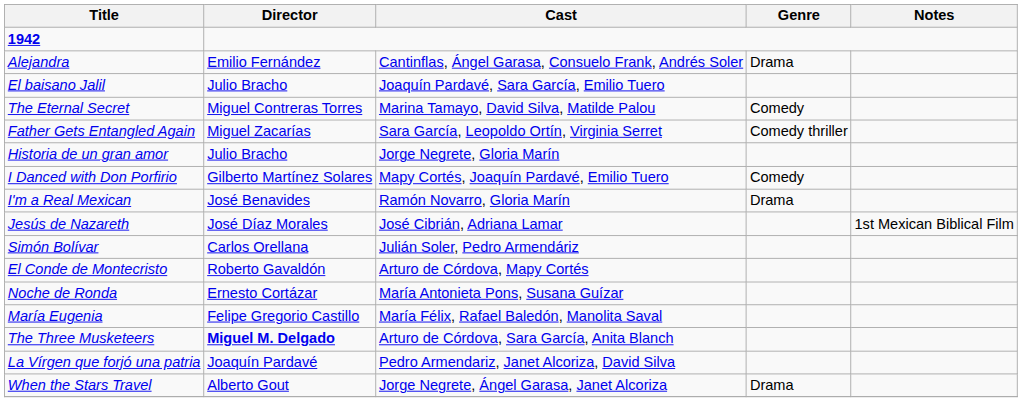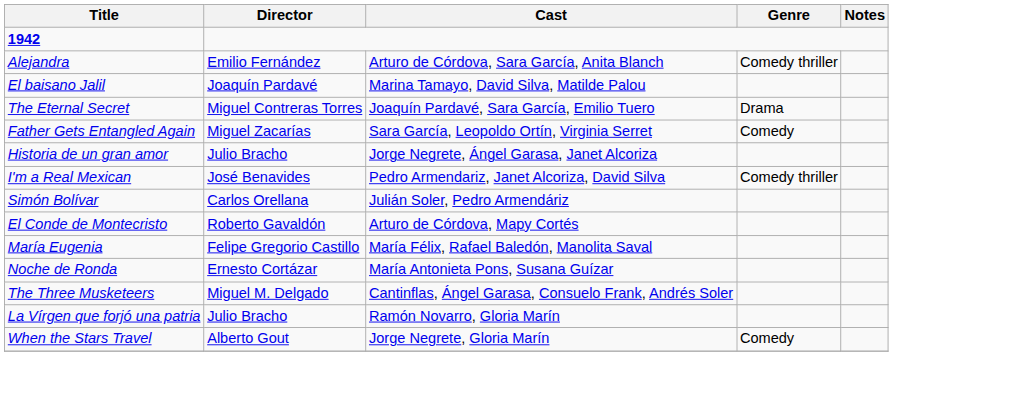 <table class="wikitable">
 <tr>
 <th>Title</th>
 <th>Director</th>
 <th>Cast</th>
 <th>Genre</th>
 <th>Notes</th>
 </tr>
 <tr>
 <td><strong><a href='#'>1942</a></strong></td>
 </tr>
 <tr>
 <td><em><a href='#'>Alejandra</a></em></td>
 <td><a href='#'>Emilio Fernández</a></td>
-<td><a href='#'>Cantinflas</a>, <a href='#'>Ángel Garasa</a>, <a href='#'>Consuelo Frank</a>, <a href='#'>Andrés Soler</a></td>
-<td>Drama</td>
+<td><a href='#'>Arturo de Córdova</a>, <a href='#'>Sara García</a>, <a href='#'>Anita Blanch</a></td>
+<td>Comedy thriller</td>
 <td></td>
 </tr>
 <tr>
 <td><em><a href='#'>El baisano Jalil</a></em></td>
-<td><a href='#'>Julio Bracho</a></td>
-<td><a href='#'>Joaquín Pardavé</a>, <a href='#'>Sara García</a>, <a href='#'>Emilio Tuero</a></td>
+<td><a href='#'>Joaquín Pardavé</a></td>
+<td><a href='#'>Marina Tamayo</a>, <a href='#'>David Silva</a>, <a href='#'>Matilde Palou</a></td>
 <td></td>
 <td></td>
 </tr>
 <tr>
 <td><em><a href='#'>The Eternal Secret</a></em></td>
 <td><a href='#'>Miguel Contreras Torres</a></td>
-<td><a href='#'>Marina Tamayo</a>, <a href='#'>David Silva</a>, <a href='#'>Matilde Palou</a></td>
-<td>Comedy</td>
+<td><a href='#'>Joaquín Pardavé</a>, <a href='#'>Sara García</a>, <a href='#'>Emilio Tuero</a></td>
+<td>Drama</td>
 <td></td>
 </tr>
 <tr>
 <td><em><a href='#'>Father Gets Entangled Again</a></em></td>
 <td><a href='#'>Miguel Zacarías</a></td>
 <td><a href='#'>Sara García</a>, <a href='#'>Leopoldo Ortín</a>, <a href='#'>Virginia Serret</a></td>
-<td>Comedy thriller</td>
+<td>Comedy</td>
 <td></td>
 </tr>
 <tr>
 <td><em><a href='#'>Historia de un gran amor</a></em></td>
 <td><a href='#'>Julio Bracho</a></td>
-<td><a href='#'>Jorge Negrete</a>, <a href='#'>Gloria Marín</a></td>
+<td><a href='#'>Jorge Negrete</a>, <a href='#'>Ángel Garasa</a>, <a href='#'>Janet Alcoriza</a></td>
 <td></td>
-<td></td>
-</tr>
-<tr>
-<td><em><a href='#'>I Danced with Don Porfirio</a></em></td>
-<td><a href='#'>Gilberto Martínez Solares</a></td>
-<td><a href='#'>Mapy Cortés</a>, <a href='#'>Joaquín Pardavé</a>, <a href='#'>Emilio Tuero</a></td>
-<td>Comedy</td>
 <td></td>
 </tr>
 <tr>
 <td><em><a href='#'>I'm a Real Mexican</a></em></td>
 <td><a href='#'>José Benavides</a></td>
-<td><a href='#'>Ramón Novarro</a>, <a href='#'>Gloria Marín</a></td>
-<td>Drama</td>
+<td><a href='#'>Pedro Armendariz</a>, <a href='#'>Janet Alcoriza</a>, <a href='#'>David Silva</a></td>
+<td>Comedy thriller</td>
 <td></td>
-</tr>
-<tr>
-<td><em><a href='#'>Jesús de Nazareth</a></em></td>
-<td><a href='#'>José Díaz Morales</a></td>
-<td><a href='#'>José Cibrián</a>, <a href='#'>Adriana Lamar</a></td>
-<td></td>
-<td>1st Mexican Biblical Film</td>
 </tr>
 <tr>
 <td><em><a href='#'>Simón Bolívar</a></em></td>
 <td><a href='#'>Carlos Orellana</a></td>
 <td><a href='#'>Julián Soler</a>, <a href='#'>Pedro Armendáriz</a></td>
 <td></td>
 <td></td>
 </tr>
 <tr>
 <td><em><a href='#'>El Conde de Montecristo</a></em></td>
 <td><a href='#'>Roberto Gavaldón</a></td>
 <td><a href='#'>Arturo de Córdova</a>, <a href='#'>Mapy Cortés</a></td>
 <td></td>
 <td></td>
 </tr>
 <tr>
+<td><em><a href='#'>María Eugenia</a></em></td>
+<td><a href='#'>Felipe Gregorio Castillo</a></td>
+<td><a href='#'>María Félix</a>, <a href='#'>Rafael Baledón</a>, <a href='#'>Manolita Saval</a></td>
+<td></td>
+<td></td>
+</tr>
+<tr>
 <td><em><a href='#'>Noche de Ronda</a></em></td>
 <td><a href='#'>Ernesto Cortázar</a></td>
 <td><a href='#'>María Antonieta Pons</a>, <a href='#'>Susana Guízar</a></td>
 <td></td>
 <td></td>
 </tr>
 <tr>
-<td><em><a href='#'>María Eugenia</a></em></td>
-<td><a href='#'>Felipe Gregorio Castillo</a></td>
-<td><a href='#'>María Félix</a>, <a href='#'>Rafael Baledón</a>, <a href='#'>Manolita Saval</a></td>
-<td></td>
-<td></td>
-</tr>
-<tr>
 <td><em><a href='#'>The Three Musketeers</a></em></td>
-<td><strong><a href='#'>Miguel M. Delgado</a></strong></td>
-<td><a href='#'>Arturo de Córdova</a>, <a href='#'>Sara García</a>, <a href='#'>Anita Blanch</a></td>
+<td><a href='#'>Miguel M. Delgado</a></td>
+<td><a href='#'>Cantinflas</a>, <a href='#'>Ángel Garasa</a>, <a href='#'>Consuelo Frank</a>, <a href='#'>Andrés Soler</a></td>
 <td></td>
 <td></td>
 </tr>
 <tr>
 <td><em><a href='#'>La Vírgen que forjó una patria</a></em></td>
-<td><a href='#'>Joaquín Pardavé</a></td>
-<td><a href='#'>Pedro Armendariz</a>, <a href='#'>Janet Alcoriza</a>, <a href='#'>David Silva</a></td>
+<td><a href='#'>Julio Bracho</a></td>
+<td><a href='#'>Ramón Novarro</a>, <a href='#'>Gloria Marín</a></td>
 <td></td>
 <td></td>
 </tr>
 <tr>
 <td><em><a href='#'>When the Stars Travel</a></em></td>
 <td><a href='#'>Alberto Gout</a></td>
-<td><a href='#'>Jorge Negrete</a>, <a href='#'>Ángel Garasa</a>, <a href='#'>Janet Alcoriza</a></td>
-<td>Drama</td>
+<td><a href='#'>Jorge Negrete</a>, <a href='#'>Gloria Marín</a></td>
+<td>Comedy</td>
 <td></td>
 </tr>
 <tr>
 </tr>
 </table>
